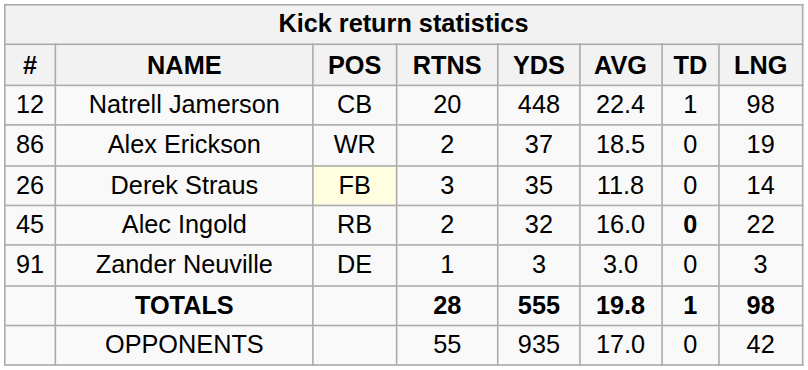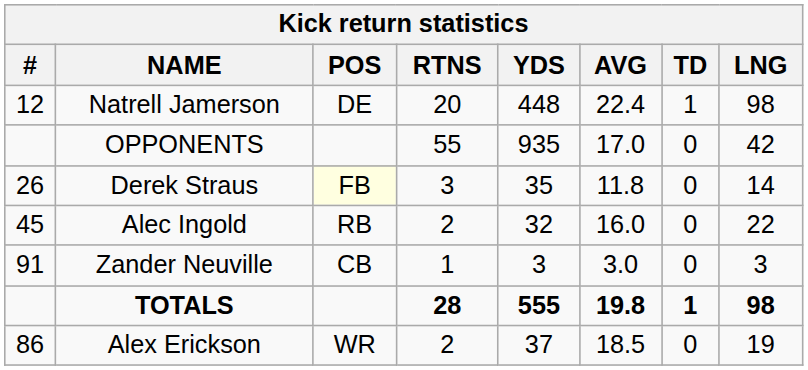 <table style="width:40%; text-align:center;" class="wikitable collapsible collapsed">
 <tr>
 <th colspan="8">Kick return statistics</th>
 </tr>
 <tr>
 <th>#</th>
 <th>NAME</th>
 <th>POS</th>
 <th>RTNS</th>
 <th>YDS</th>
 <th>AVG</th>
 <th>TD</th>
 <th>LNG</th>
 </tr>
 <tr>
 <td>12</td>
 <td>Natrell Jamerson</td>
-<td>CB</td>
+<td>DE</td>
 <td>20</td>
 <td>448</td>
 <td>22.4</td>
 <td>1</td>
 <td>98</td>
 </tr>
 <tr>
-<td>86</td>
-<td>Alex Erickson</td>
-<td>WR</td>
-<td>2</td>
-<td>37</td>
-<td>18.5</td>
+<td></td>
+<td>OPPONENTS</td>
+<td></td>
+<td>55</td>
+<td>935</td>
+<td>17.0</td>
 <td>0</td>
-<td>19</td>
+<td>42</td>
 </tr>
 <tr>
 <td>26</td>
 <td>Derek Straus</td>
 <td style="background: lightyellow;">FB</td>
 <td>3</td>
 <td>35</td>
 <td>11.8</td>
 <td>0</td>
 <td>14</td>
 </tr>
 <tr>
 <td>45</td>
 <td>Alec Ingold</td>
 <td>RB</td>
 <td>2</td>
 <td>32</td>
 <td>16.0</td>
-<td><strong>0</strong></td>
+<td>0</td>
 <td>22</td>
 </tr>
 <tr>
 <td>91</td>
 <td>Zander Neuville</td>
-<td>DE</td>
+<td>CB</td>
 <td>1</td>
 <td>3</td>
 <td>3.0</td>
 <td>0</td>
 <td>3</td>
 </tr>
 <tr>
 <td></td>
 <td><strong>TOTALS</strong></td>
 <td></td>
 <td><strong> 28 </strong></td>
 <td><strong> 555 </strong></td>
 <td><strong> 19.8 </strong></td>
 <td><strong> 1 </strong></td>
 <td><strong> 98 </strong></td>
 </tr>
 <tr>
-<td></td>
-<td>OPPONENTS</td>
-<td></td>
-<td>55</td>
-<td>935</td>
-<td>17.0</td>
+<td>86</td>
+<td>Alex Erickson</td>
+<td>WR</td>
+<td>2</td>
+<td>37</td>
+<td>18.5</td>
 <td>0</td>
-<td>42</td>
+<td>19</td>
 </tr>
 </table>
